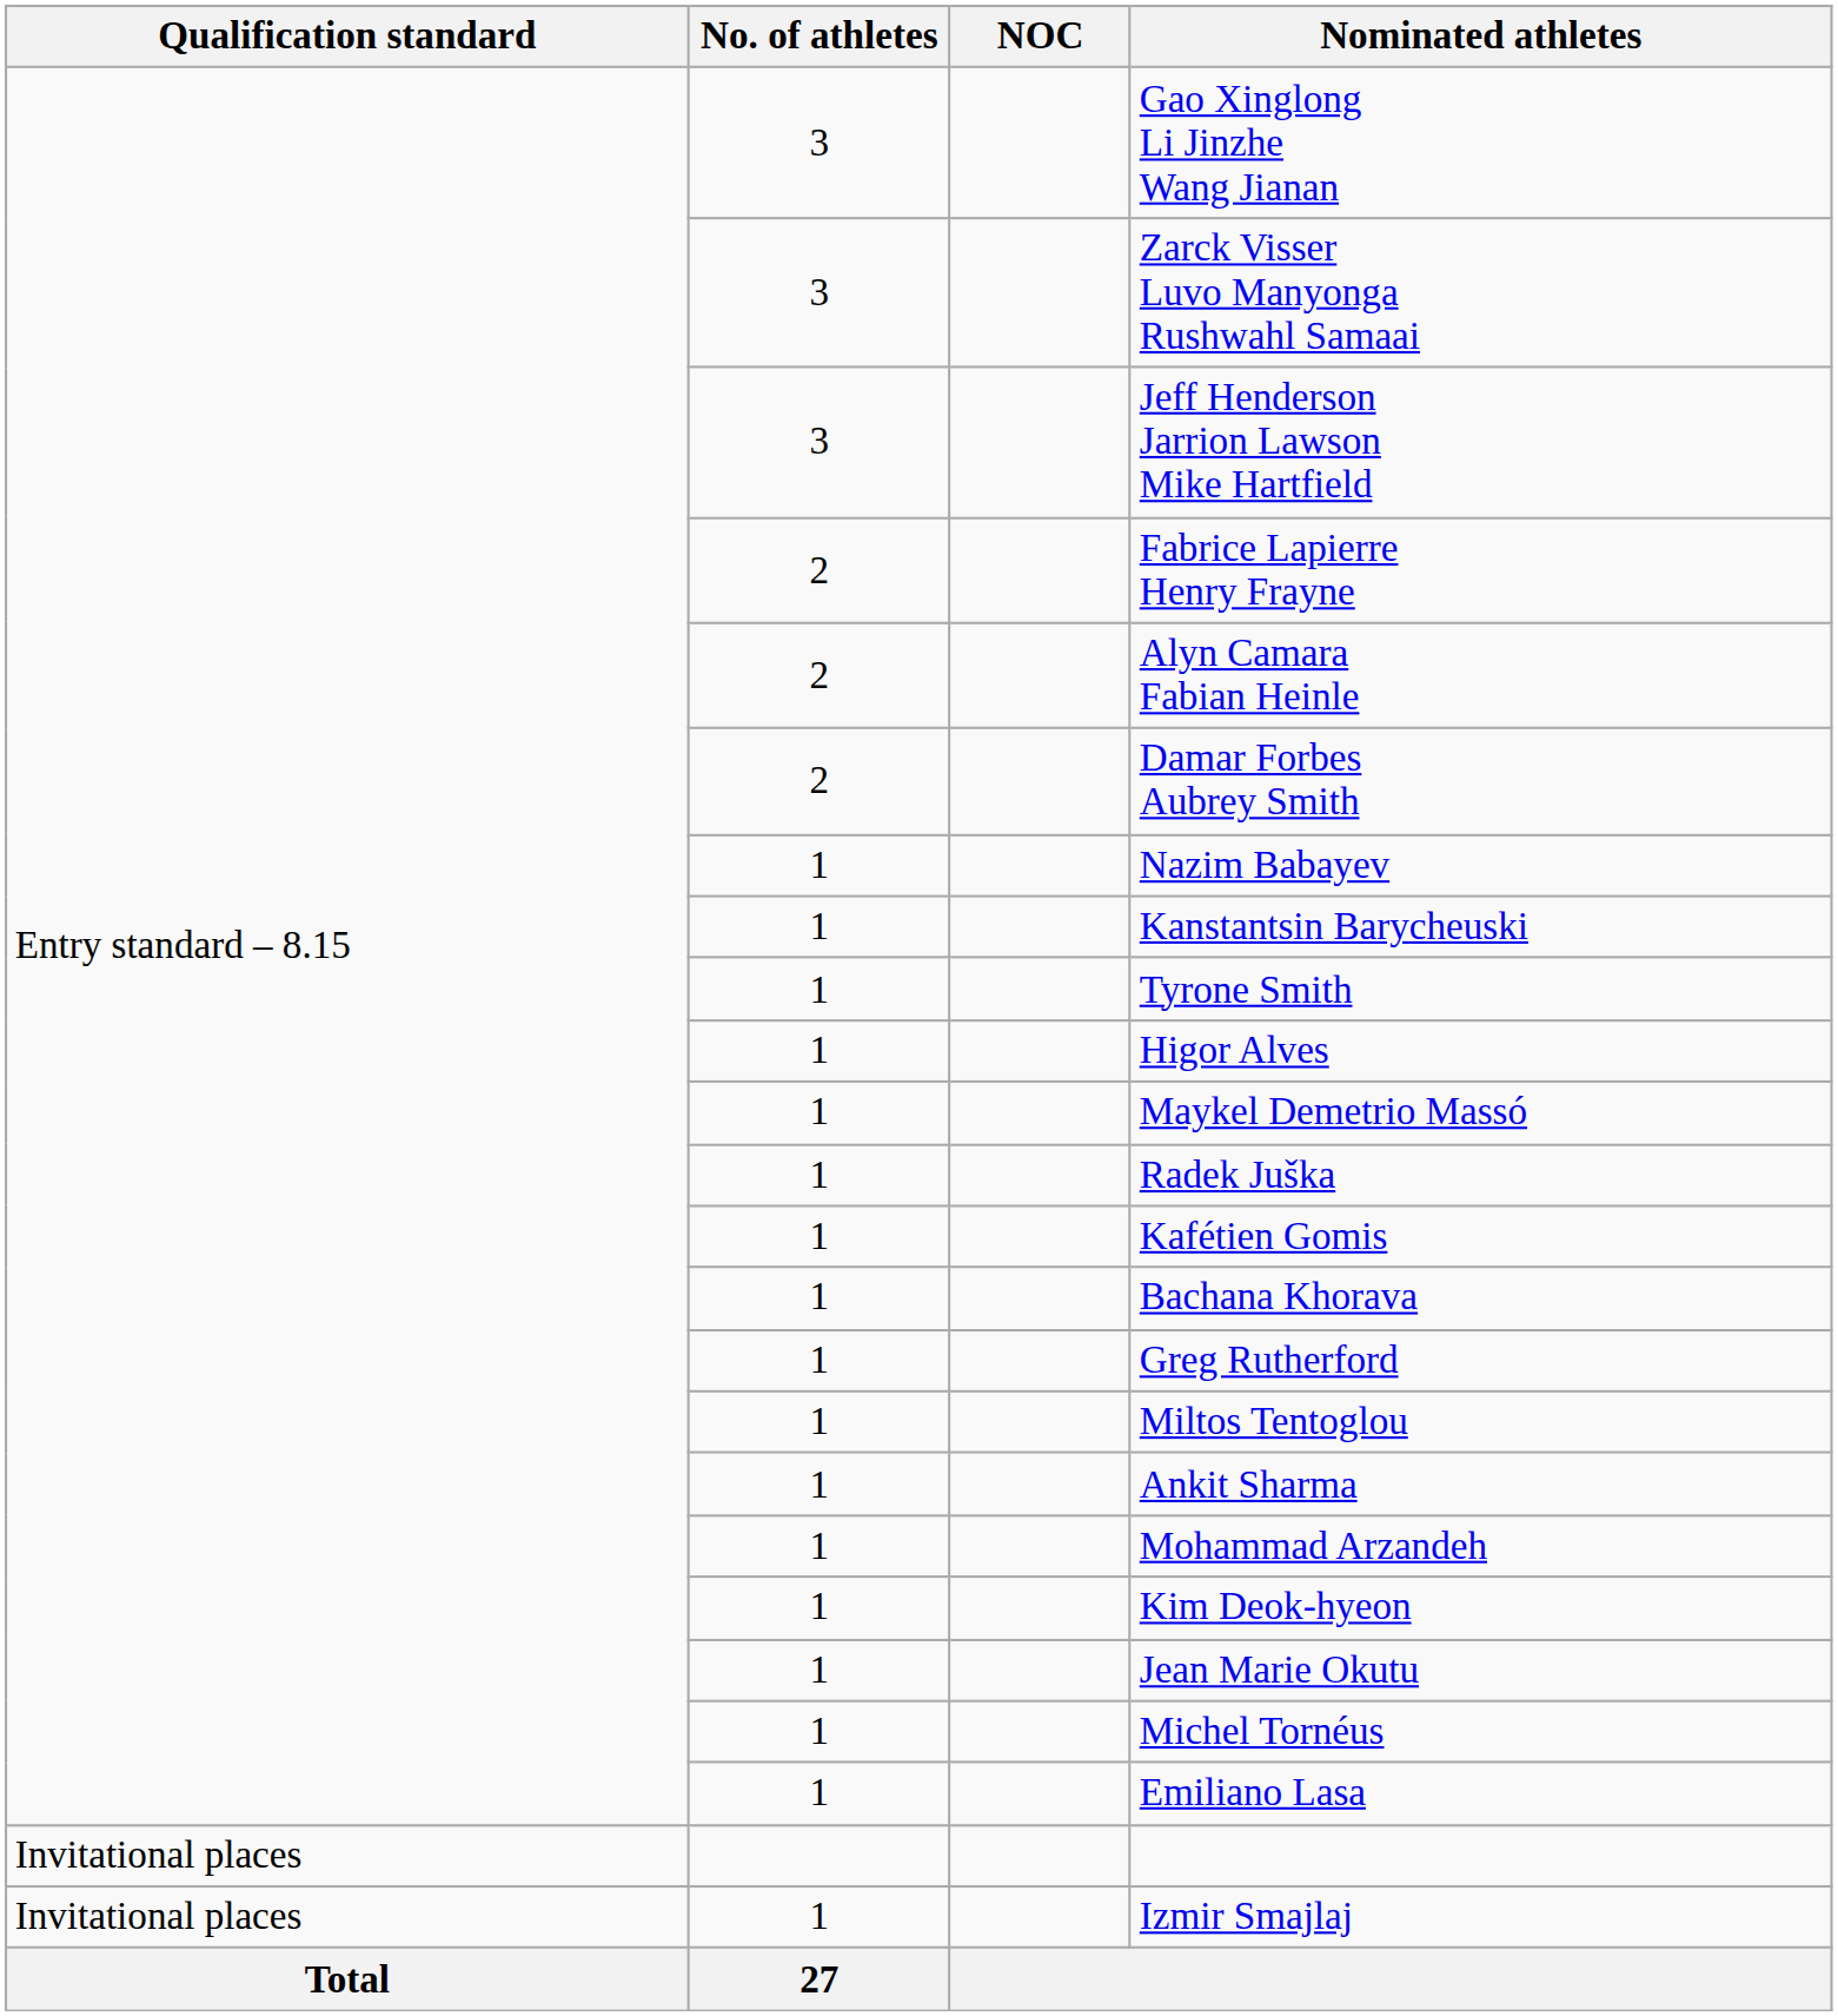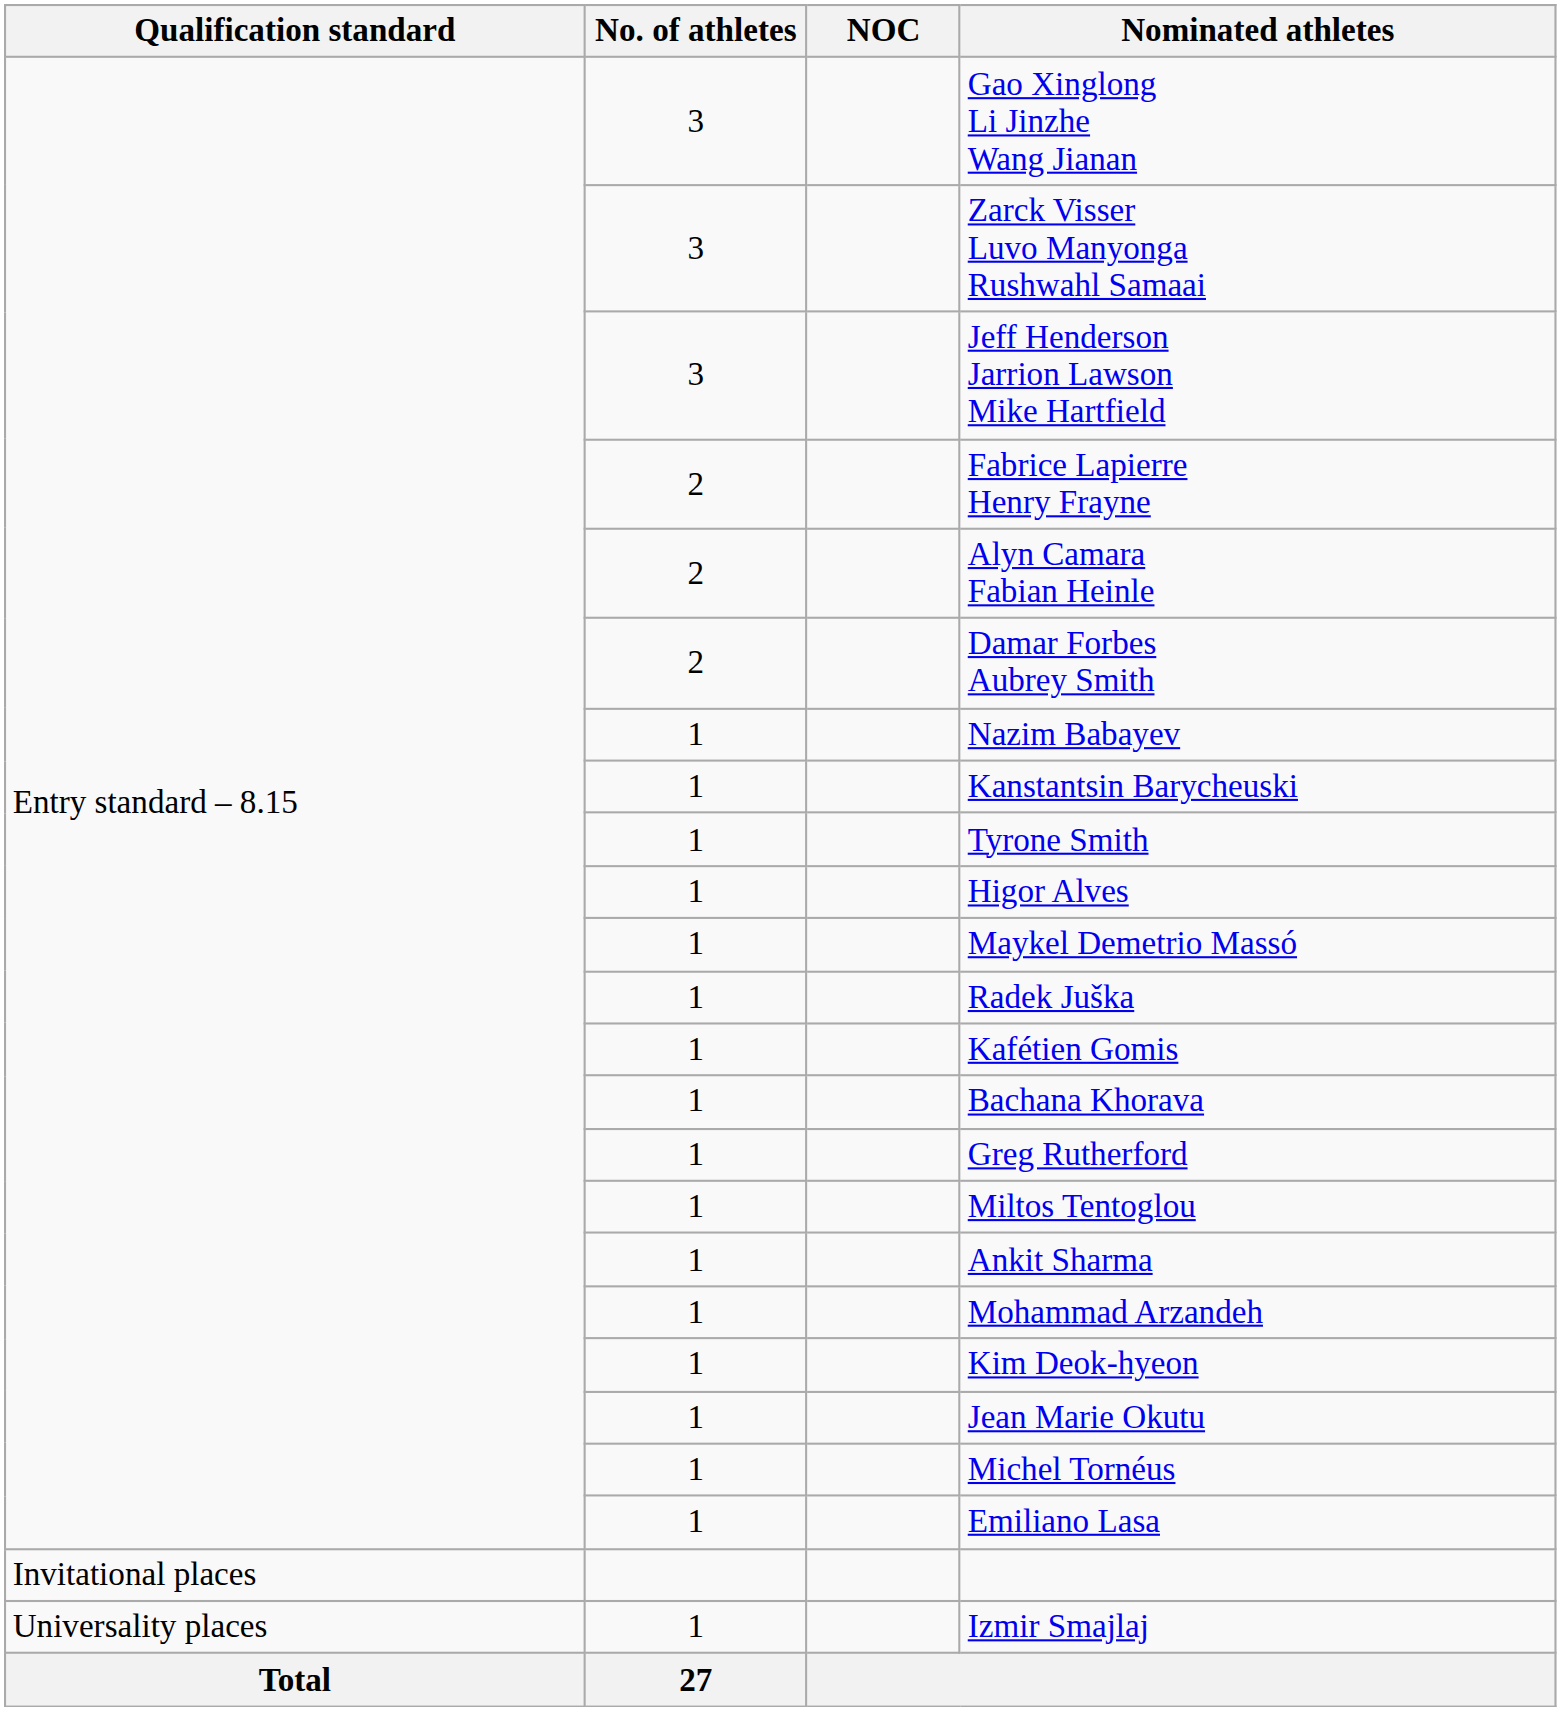 <table class="wikitable"  style="text-align:left; width:750px;">
 <tr>
 <th>Qualification standard</th>
 <th width=100>No. of athletes</th>
 <th>NOC</th>
 <th>Nominated athletes</th>
 </tr>
 <tr>
 <td rowspan=22>Entry standard – 8.15</td>
 <td style="text-align:center;">3</td>
 <td></td>
 <td><a href='#'>Gao Xinglong</a><br><a href='#'>Li Jinzhe</a><br><a href='#'>Wang Jianan</a></td>
 </tr>
 <tr>
 <td style="text-align:center;">3</td>
 <td></td>
 <td><a href='#'>Zarck Visser</a><br><a href='#'>Luvo Manyonga</a><br><a href='#'>Rushwahl Samaai</a></td>
 </tr>
 <tr>
 <td style="text-align:center;">3</td>
 <td></td>
 <td><a href='#'>Jeff Henderson</a><br><a href='#'>Jarrion Lawson</a><br><a href='#'>Mike Hartfield</a> </td>
 </tr>
 <tr>
 <td style="text-align:center;">2</td>
 <td></td>
 <td><a href='#'>Fabrice Lapierre</a><br><a href='#'>Henry Frayne</a></td>
 </tr>
 <tr>
 <td style="text-align:center;">2</td>
 <td></td>
 <td><a href='#'>Alyn Camara</a><br><a href='#'>Fabian Heinle</a></td>
 </tr>
 <tr>
 <td style="text-align:center;">2</td>
 <td></td>
 <td><a href='#'>Damar Forbes</a><br><a href='#'>Aubrey Smith</a></td>
 </tr>
 <tr>
 <td style="text-align:center;">1</td>
 <td></td>
 <td><a href='#'>Nazim Babayev</a></td>
 </tr>
 <tr>
 <td style="text-align:center;">1</td>
 <td></td>
 <td><a href='#'>Kanstantsin Barycheuski</a></td>
 </tr>
 <tr>
 <td style="text-align:center;">1</td>
 <td></td>
 <td><a href='#'>Tyrone Smith</a></td>
 </tr>
 <tr>
 <td style="text-align:center;">1</td>
 <td></td>
 <td><a href='#'>Higor Alves</a></td>
 </tr>
 <tr>
 <td style="text-align:center;">1</td>
 <td></td>
 <td><a href='#'>Maykel Demetrio Massó</a></td>
 </tr>
 <tr>
 <td style="text-align:center;">1</td>
 <td></td>
 <td><a href='#'>Radek Juška</a></td>
 </tr>
 <tr>
 <td style="text-align:center;">1</td>
 <td></td>
 <td><a href='#'>Kafétien Gomis</a></td>
 </tr>
 <tr>
 <td style="text-align:center;">1</td>
 <td></td>
 <td><a href='#'>Bachana Khorava</a></td>
 </tr>
 <tr>
 <td style="text-align:center;">1</td>
 <td></td>
 <td><a href='#'>Greg Rutherford</a></td>
 </tr>
 <tr>
 <td style="text-align:center;">1</td>
 <td></td>
 <td><a href='#'>Miltos Tentoglou</a></td>
 </tr>
 <tr>
 <td style="text-align: center;">1</td>
 <td></td>
 <td><a href='#'>Ankit Sharma</a></td>
 </tr>
 <tr>
 <td style="text-align:center;">1</td>
 <td></td>
 <td><a href='#'>Mohammad Arzandeh</a></td>
 </tr>
 <tr>
 <td style="text-align:center;">1</td>
 <td></td>
 <td><a href='#'>Kim Deok-hyeon</a></td>
 </tr>
 <tr>
 <td style="text-align:center;">1</td>
 <td></td>
 <td><a href='#'>Jean Marie Okutu</a></td>
 </tr>
 <tr>
 <td style="text-align:center;">1</td>
 <td></td>
 <td><a href='#'>Michel Tornéus</a></td>
 </tr>
 <tr>
 <td style="text-align:center;">1</td>
 <td></td>
 <td><a href='#'>Emiliano Lasa</a></td>
 </tr>
 <tr>
 <td>Invitational places</td>
 <td></td>
 <td></td>
 <td></td>
 </tr>
 <tr>
-<td>Invitational places</td>
+<td>Universality places</td>
 <td style="text-align:center;">1</td>
 <td></td>
 <td><a href='#'>Izmir Smajlaj</a></td>
 </tr>
 <tr>
 <th>Total</th>
 <th>27</th>
 <th colspan=2></th>
 </tr>
 </table>
